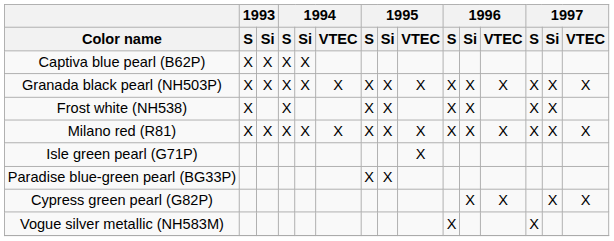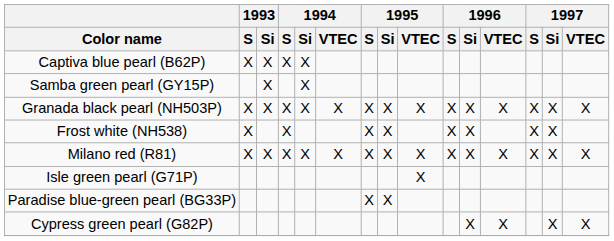 <table class="wikitable" Style="text-align:center">
 <tr>
 <th></th>
 <th colspan=2>1993</th>
 <th colspan=3>1994</th>
 <th colspan=3>1995</th>
 <th colspan=3>1996</th>
 <th colspan=3>1997</th>
 </tr>
 <tr>
 <th>Color name</th>
 <th>S</th>
 <th>Si</th>
 <th>S</th>
 <th>Si</th>
 <th>VTEC</th>
 <th>S</th>
 <th>Si</th>
 <th>VTEC</th>
 <th>S</th>
 <th>Si</th>
 <th>VTEC</th>
 <th>S</th>
 <th>Si</th>
 <th>VTEC</th>
 </tr>
 <tr>
 <td>Captiva blue pearl (B62P)</td>
 <td>X</td>
 <td>X</td>
 <td>X</td>
+<td>X</td>
+<td> </td>
+<td> </td>
+<td> </td>
+<td> </td>
+<td> </td>
+<td> </td>
+<td> </td>
+<td> </td>
+<td> </td>
+<td> </td>
+</tr>
+<tr>
+<td>Samba green pearl (GY15P)</td>
+<td> </td>
+<td>X</td>
+<td> </td>
 <td>X</td>
 <td> </td>
 <td> </td>
 <td> </td>
 <td> </td>
 <td> </td>
 <td> </td>
 <td> </td>
 <td> </td>
 <td> </td>
 <td> </td>
 </tr>
 <tr>
 <td>Granada black pearl (NH503P)</td>
 <td>X</td>
 <td>X</td>
 <td>X</td>
 <td>X</td>
 <td>X</td>
 <td>X</td>
 <td>X</td>
 <td>X</td>
 <td>X</td>
 <td>X</td>
 <td>X</td>
 <td>X</td>
 <td>X</td>
 <td>X</td>
 </tr>
 <tr>
 <td>Frost white (NH538)</td>
 <td>X</td>
 <td> </td>
 <td>X</td>
 <td> </td>
 <td> </td>
 <td>X</td>
 <td>X</td>
 <td> </td>
 <td>X</td>
 <td>X</td>
 <td> </td>
 <td>X</td>
 <td>X</td>
 <td> </td>
 </tr>
 <tr>
 <td>Milano red (R81)</td>
 <td>X</td>
 <td>X</td>
 <td>X</td>
 <td>X</td>
 <td>X</td>
 <td>X</td>
 <td>X</td>
 <td>X</td>
 <td>X</td>
 <td>X</td>
 <td>X</td>
 <td>X</td>
 <td>X</td>
 <td>X</td>
 </tr>
 <tr>
 <td>Isle green pearl (G71P)</td>
 <td> </td>
 <td> </td>
 <td> </td>
 <td> </td>
 <td> </td>
 <td> </td>
 <td> </td>
 <td>X</td>
 <td> </td>
 <td> </td>
 <td> </td>
 <td> </td>
 <td> </td>
 <td> </td>
 </tr>
 <tr>
 <td>Paradise blue-green pearl (BG33P)</td>
 <td> </td>
 <td> </td>
 <td> </td>
 <td> </td>
 <td> </td>
 <td>X</td>
 <td>X</td>
 <td> </td>
 <td> </td>
 <td> </td>
 <td> </td>
 <td> </td>
 <td> </td>
 <td> </td>
 </tr>
 <tr>
 <td>Cypress green pearl (G82P)</td>
 <td> </td>
 <td> </td>
 <td> </td>
 <td> </td>
 <td> </td>
 <td> </td>
 <td> </td>
 <td> </td>
 <td> </td>
 <td>X</td>
 <td>X</td>
 <td> </td>
 <td>X</td>
 <td>X</td>
 </tr>
 <tr>
-<td>Vogue silver metallic (NH583M)</td>
-<td> </td>
-<td> </td>
-<td> </td>
-<td> </td>
-<td> </td>
-<td> </td>
-<td> </td>
-<td> </td>
-<td>X</td>
-<td> </td>
-<td> </td>
-<td>X</td>
-<td> </td>
-<td> </td>
-</tr>
-<tr>
 </tr>
 </table>
